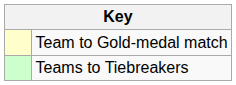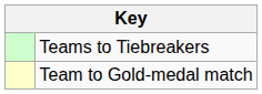 <table class="wikitable" style="text-align: center;">
 <tr>
 <th colspan=2>Key</th>
 </tr>
 <tr>
+<td style="background:#ccffcc; width:20px;"></td>
+<td align=left>Teams to Tiebreakers</td>
+</tr>
+<tr>
 <td style="background:#ffffcc; width:20px;"></td>
 <td align=left>Team to Gold-medal match</td>
 </tr>
-<tr>
-<td style="background:#ccffcc; width:20px;"></td>
-<td align=left>Teams to Tiebreakers</td>
-</tr>
 </table>
